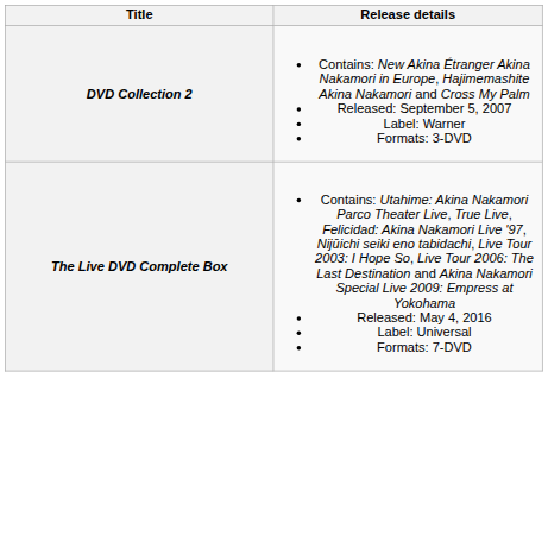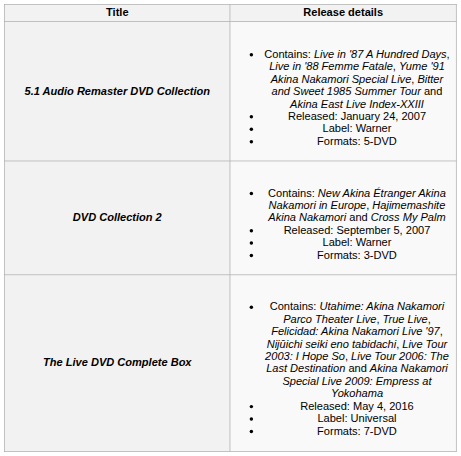 <table class="wikitable plainrowheaders" style="text-align:center;">
 <tr>
 <th scope="col" style="width:20em;">Title</th>
 <th scope="col" style="width:20em;">Release details</th>
+</tr>
+<tr>
+<th scope="row"><em>5.1 Audio Remaster DVD Collection</em></th>
+<td><br><ul><li>Contains: <em>Live in '87 A Hundred Days</em>, <em>Live in '88 Femme Fatale</em>, <em>Yume '91 Akina Nakamori Special Live</em>, <em>Bitter and Sweet 1985 Summer Tour</em> and <em>Akina East Live Index-XXIII</em></li><li>Released: January 24, 2007</li><li>Label: Warner</li><li>Formats: 5-DVD</li></ul></td>
 </tr>
 <tr>
 <th scope="row"><em>DVD Collection 2</em></th>
 <td><br><ul><li>Contains: <em>New Akina Étranger Akina Nakamori in Europe</em>, <em>Hajimemashite Akina Nakamori</em> and <em>Cross My Palm</em></li><li>Released: September 5, 2007</li><li>Label: Warner</li><li>Formats: 3-DVD</li></ul></td>
 </tr>
 <tr>
 <th scope="row"><em>The Live DVD Complete Box</em></th>
 <td><br><ul><li>Contains: <em>Utahime: Akina Nakamori Parco Theater Live</em>, <em>True Live</em>, <em>Felicidad: Akina Nakamori Live '97</em>, <em>Nijūichi seiki eno tabidachi</em>, <em>Live Tour 2003: I Hope So</em>, <em>Live Tour 2006: The Last Destination</em> and <em>Akina Nakamori Special Live 2009: Empress at Yokohama</em></li><li>Released: May 4, 2016</li><li>Label: Universal</li><li>Formats: 7-DVD</li></ul></td>
 </tr>
 </table>
